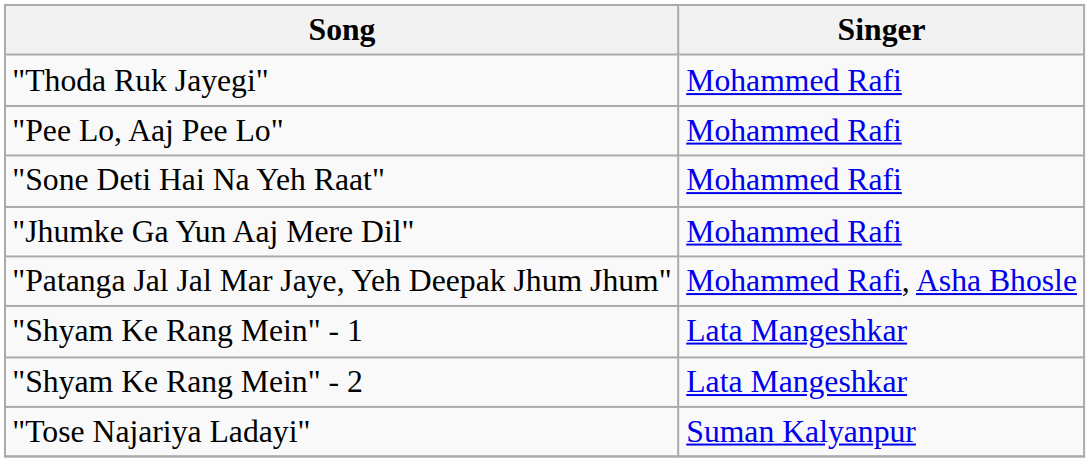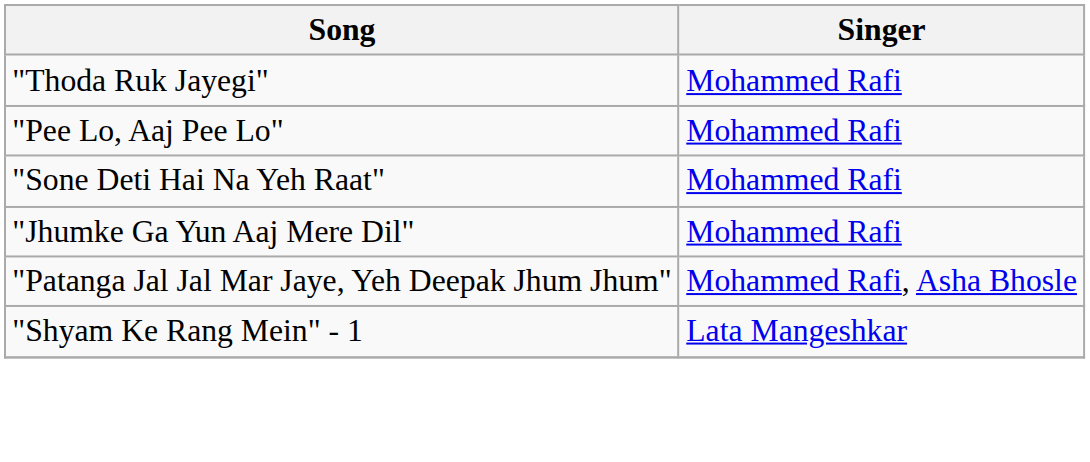 <table class="wikitable">
 <tr>
 <th>Song</th>
 <th>Singer</th>
 </tr>
 <tr>
 <td>"Thoda Ruk Jayegi"</td>
 <td><a href='#'>Mohammed Rafi</a></td>
 </tr>
 <tr>
 <td>"Pee Lo, Aaj Pee Lo"</td>
 <td><a href='#'>Mohammed Rafi</a></td>
 </tr>
 <tr>
 <td>"Sone Deti Hai Na Yeh Raat"</td>
 <td><a href='#'>Mohammed Rafi</a></td>
 </tr>
 <tr>
 <td>"Jhumke Ga Yun Aaj Mere Dil"</td>
 <td><a href='#'>Mohammed Rafi</a></td>
 </tr>
 <tr>
 <td>"Patanga Jal Jal Mar Jaye, Yeh Deepak Jhum Jhum"</td>
 <td><a href='#'>Mohammed Rafi</a>, <a href='#'>Asha Bhosle</a></td>
 </tr>
 <tr>
 <td>"Shyam Ke Rang Mein" - 1</td>
 <td><a href='#'>Lata Mangeshkar</a></td>
 </tr>
 <tr>
-<td>"Shyam Ke Rang Mein" - 2</td>
-<td><a href='#'>Lata Mangeshkar</a></td>
-</tr>
-<tr>
-<td>"Tose Najariya Ladayi"</td>
-<td><a href='#'>Suman Kalyanpur</a></td>
-</tr>
-<tr>
 </tr>
 </table>
